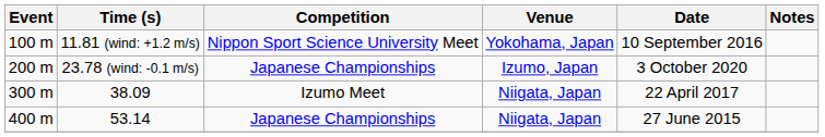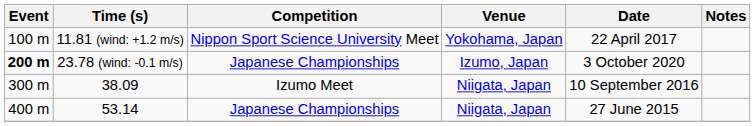 <table class="wikitable" style=text-align:center>
 <tr>
 <th>Event</th>
 <th>Time (s)</th>
 <th>Competition</th>
 <th>Venue</th>
 <th>Date</th>
 <th>Notes</th>
 </tr>
 <tr>
 <td>100 m</td>
 <td>11.81 <small>(wind: +1.2 m/s)</small></td>
 <td><a href='#'>Nippon Sport Science University</a> Meet</td>
 <td><a href='#'>Yokohama, Japan</a></td>
-<td>10 September 2016</td>
+<td>22 April 2017</td>
 <td></td>
 </tr>
 <tr>
-<td>200 m</td>
+<td><strong>200 m</strong></td>
 <td>23.78 <small>(wind: -0.1 m/s)</small></td>
 <td><a href='#'>Japanese Championships</a></td>
 <td><a href='#'>Izumo, Japan</a></td>
 <td>3 October 2020</td>
 <td></td>
 </tr>
 <tr>
 <td>300 m</td>
 <td>38.09</td>
 <td>Izumo Meet</td>
 <td><a href='#'>Niigata, Japan</a></td>
-<td>22 April 2017</td>
+<td>10 September 2016</td>
 <td></td>
 </tr>
 <tr>
 <td>400 m</td>
 <td>53.14</td>
 <td><a href='#'>Japanese Championships</a></td>
 <td><a href='#'>Niigata, Japan</a></td>
 <td>27 June 2015</td>
 <td></td>
 </tr>
 <tr>
 </tr>
 </table>
